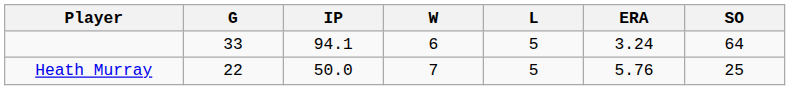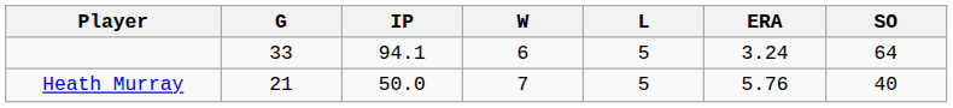 <table class="wikitable sortable">
 <tr>
 <th bgcolor="#DDDDFF" width="16%">Player</th>
 <th bgcolor="#DDDDFF" width="9%">G</th>
 <th bgcolor="#DDDDFF" width="9%">IP</th>
 <th bgcolor="#DDDDFF" width="9%">W</th>
 <th bgcolor="#DDDDFF" width="9%">L</th>
 <th bgcolor="#DDDDFF" width="9%">ERA</th>
 <th bgcolor="#DDDDFF" width="9%">SO</th>
 </tr>
 <tr align="center">
 <td></td>
 <td>33</td>
 <td>94.1</td>
 <td>6</td>
 <td>5</td>
 <td>3.24</td>
 <td>64</td>
 </tr>
 <tr align="center">
 <td><a href='#'>Heath Murray</a></td>
-<td>22</td>
+<td>21</td>
 <td>50.0</td>
 <td>7</td>
 <td>5</td>
 <td>5.76</td>
-<td>25</td>
+<td>40</td>
 </tr>
 </table>
